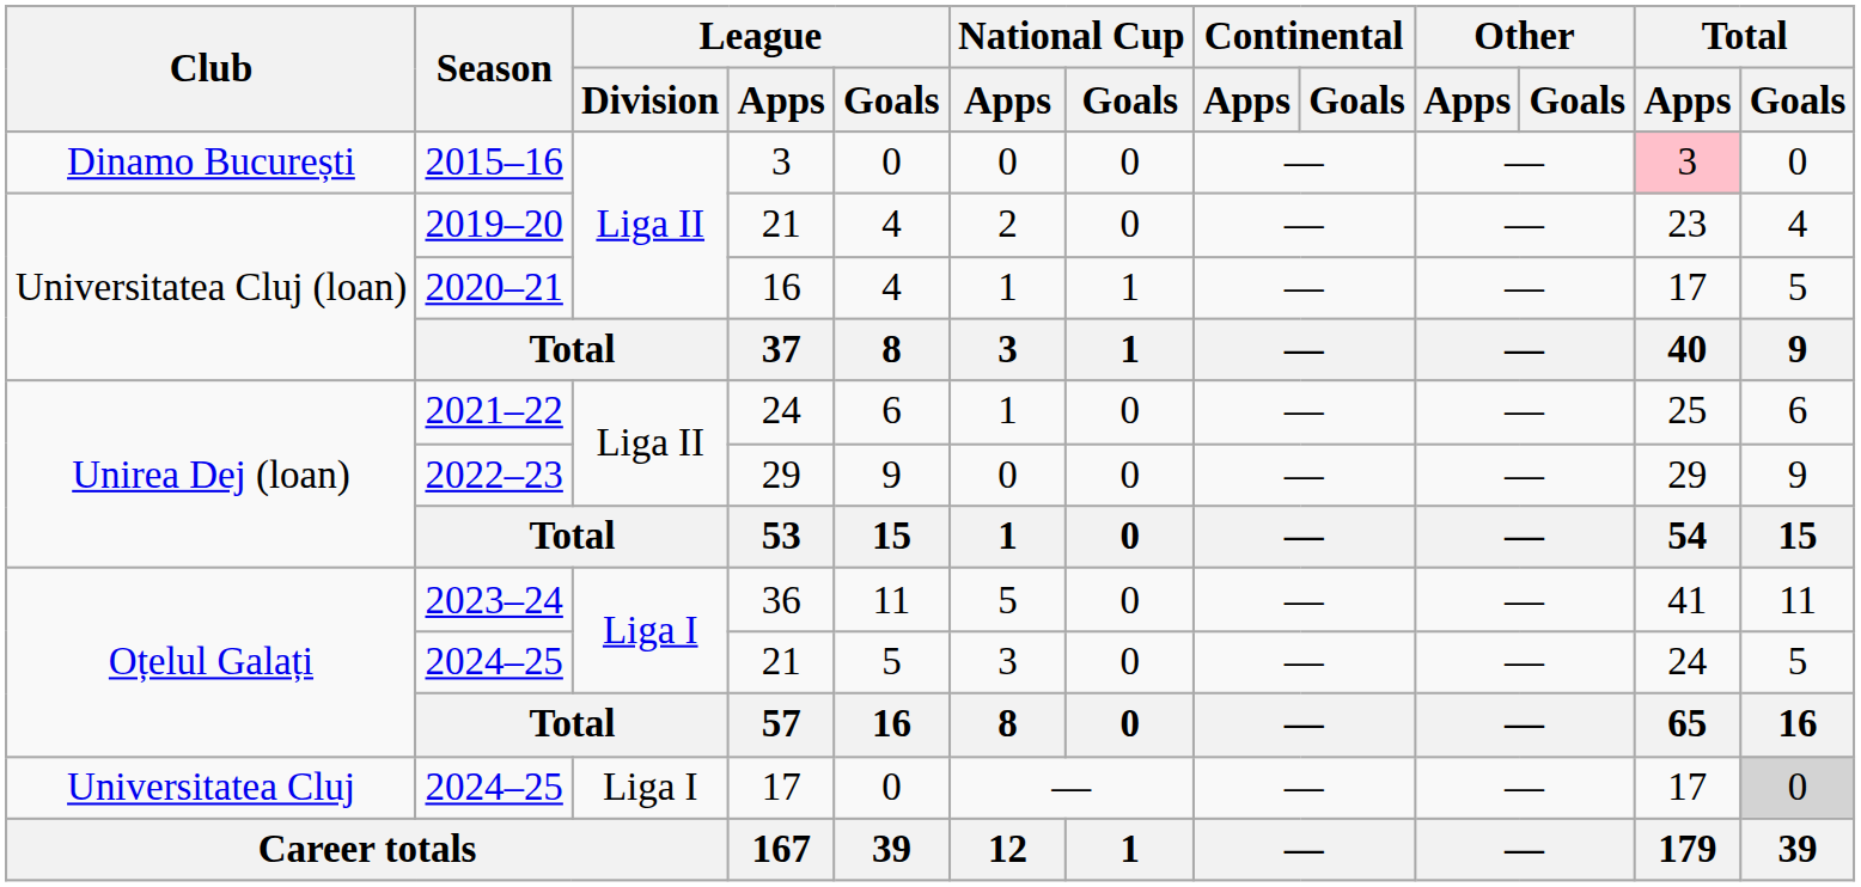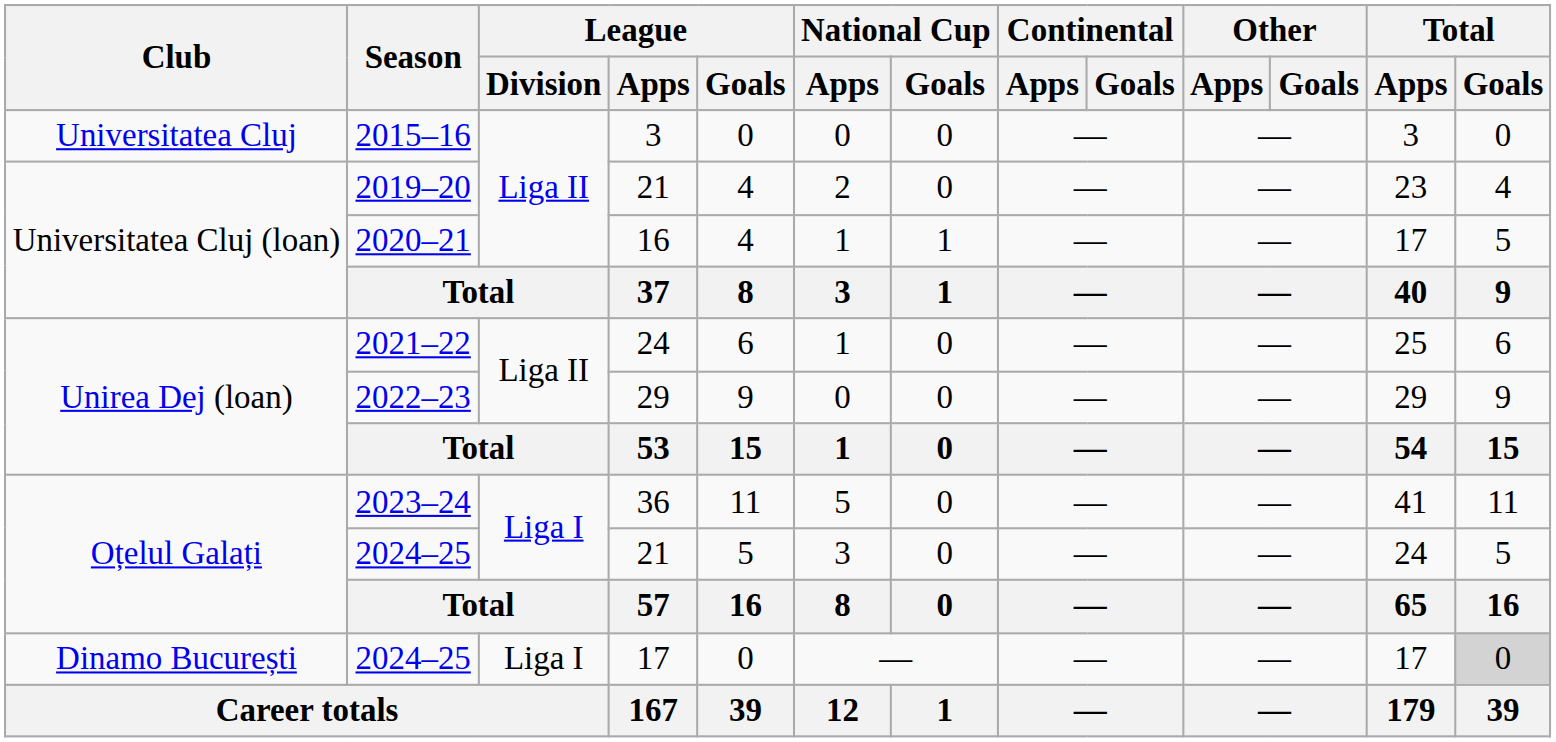 <table class="wikitable" style="text-align:center">
 <tr>
 <th rowspan="2">Club</th>
 <th rowspan="2">Season</th>
 <th colspan="3">League</th>
 <th colspan="2">National Cup</th>
 <th colspan="2">Continental</th>
 <th colspan="2">Other</th>
 <th colspan="2">Total</th>
 </tr>
 <tr>
 <th>Division</th>
 <th>Apps</th>
 <th>Goals</th>
 <th>Apps</th>
 <th>Goals</th>
 <th>Apps</th>
 <th>Goals</th>
 <th>Apps</th>
 <th>Goals</th>
 <th>Apps</th>
 <th>Goals</th>
 </tr>
 <tr>
-<td><a href='#'>Dinamo București</a></td>
+<td rowspan="1"><a href='#'>Universitatea Cluj</a></td>
 <td><a href='#'>2015–16</a></td>
 <td rowspan="3"><a href='#'>Liga II</a></td>
 <td>3</td>
 <td>0</td>
 <td>0</td>
 <td>0</td>
 <td colspan="2">—</td>
 <td colspan="2">—</td>
-<td style="background: pink;">3</td>
+<td>3</td>
 <td>0</td>
 </tr>
 <tr>
 <td rowspan="3">Universitatea Cluj (loan)</td>
 <td><a href='#'>2019–20</a></td>
 <td>21</td>
 <td>4</td>
 <td>2</td>
 <td>0</td>
 <td colspan="2">—</td>
 <td colspan="2">—</td>
 <td>23</td>
 <td>4</td>
 </tr>
 <tr>
 <td><a href='#'>2020–21</a></td>
 <td>16</td>
 <td>4</td>
 <td>1</td>
 <td>1</td>
 <td colspan="2">—</td>
 <td colspan="2">—</td>
 <td>17</td>
 <td>5</td>
 </tr>
 <tr>
 <th colspan="2">Total</th>
 <th>37</th>
 <th>8</th>
 <th>3</th>
 <th>1</th>
 <th colspan="2">—</th>
 <th colspan="2">—</th>
 <th>40</th>
 <th>9</th>
 </tr>
 <tr>
 <td rowspan="3"><a href='#'>Unirea Dej</a> (loan)</td>
 <td><a href='#'>2021–22</a></td>
 <td rowspan="2">Liga II</td>
 <td>24</td>
 <td>6</td>
 <td>1</td>
 <td>0</td>
 <td colspan="2">—</td>
 <td colspan="2">—</td>
 <td>25</td>
 <td>6</td>
 </tr>
 <tr>
 <td><a href='#'>2022–23</a></td>
 <td>29</td>
 <td>9</td>
 <td>0</td>
 <td>0</td>
 <td colspan="2">—</td>
 <td colspan="2">—</td>
 <td>29</td>
 <td>9</td>
 </tr>
 <tr>
 <th colspan="2">Total</th>
 <th>53</th>
 <th>15</th>
 <th>1</th>
 <th>0</th>
 <th colspan="2">—</th>
 <th colspan="2">—</th>
 <th>54</th>
 <th>15</th>
 </tr>
 <tr>
 <td rowspan="3"><a href='#'>Oțelul Galați</a></td>
 <td><a href='#'>2023–24</a></td>
 <td rowspan="2"><a href='#'>Liga I</a></td>
 <td>36</td>
 <td>11</td>
 <td>5</td>
 <td>0</td>
 <td colspan="2">—</td>
 <td colspan="2">—</td>
 <td>41</td>
 <td>11</td>
 </tr>
 <tr>
 <td><a href='#'>2024–25</a></td>
 <td>21</td>
 <td>5</td>
 <td>3</td>
 <td>0</td>
 <td colspan="2">—</td>
 <td colspan="2">—</td>
 <td>24</td>
 <td>5</td>
 </tr>
 <tr>
 <th colspan="2">Total</th>
 <th>57</th>
 <th>16</th>
 <th>8</th>
 <th>0</th>
 <th colspan="2">—</th>
 <th colspan="2">—</th>
 <th>65</th>
 <th>16</th>
 </tr>
 <tr>
-<td rowspan="1"><a href='#'>Universitatea Cluj</a></td>
+<td><a href='#'>Dinamo București</a></td>
 <td><a href='#'>2024–25</a></td>
 <td>Liga I</td>
 <td>17</td>
 <td>0</td>
 <td colspan="2">—</td>
 <td colspan="2">—</td>
 <td colspan="2">—</td>
 <td>17</td>
 <td style="background: lightgrey;">0</td>
 </tr>
 <tr>
 <th colspan="3">Career totals</th>
 <th>167</th>
 <th>39</th>
 <th>12</th>
 <th>1</th>
 <th colspan="2">—</th>
 <th colspan="2">—</th>
 <th>179</th>
 <th>39</th>
 </tr>
 </table>
